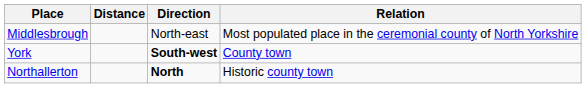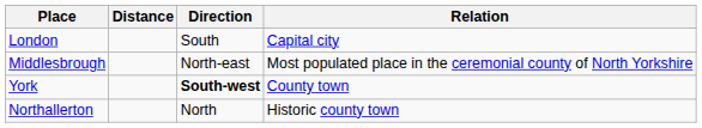 <table class="wikitable mw-collapsible">
 <tr>
 <th>Place</th>
 <th>Distance</th>
 <th>Direction</th>
 <th>Relation</th>
+</tr>
+<tr>
+<td><a href='#'>London</a></td>
+<td></td>
+<td>South</td>
+<td><a href='#'>Capital city</a></td>
 </tr>
 <tr>
 <td><a href='#'>Middlesbrough</a></td>
 <td></td>
 <td>North-east</td>
 <td>Most populated place in the <a href='#'>ceremonial county</a> of <a href='#'>North Yorkshire</a></td>
 </tr>
 <tr>
 <td><a href='#'>York</a></td>
 <td></td>
 <td><strong>South-west</strong></td>
 <td><a href='#'>County town</a></td>
 </tr>
 <tr>
 <td><a href='#'>Northallerton</a></td>
 <td></td>
-<td><strong>North</strong></td>
+<td>North</td>
 <td>Historic <a href='#'>county town</a></td>
 </tr>
 </table>
